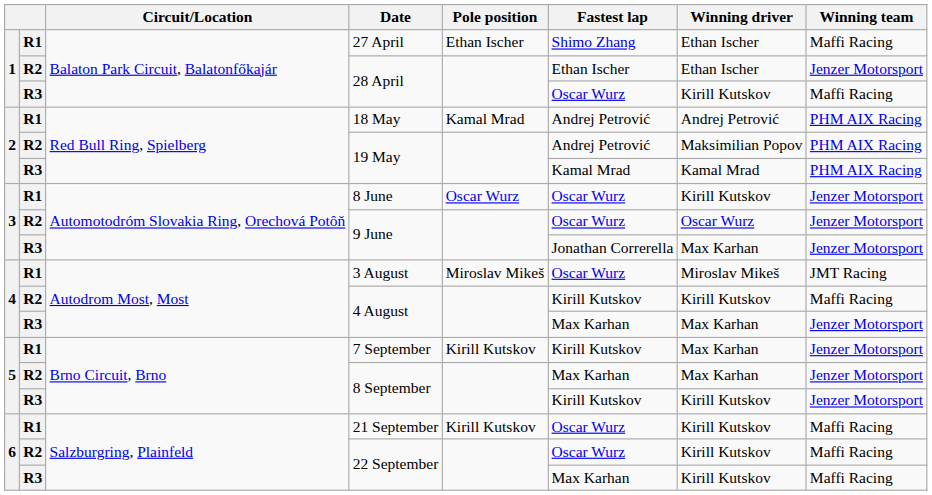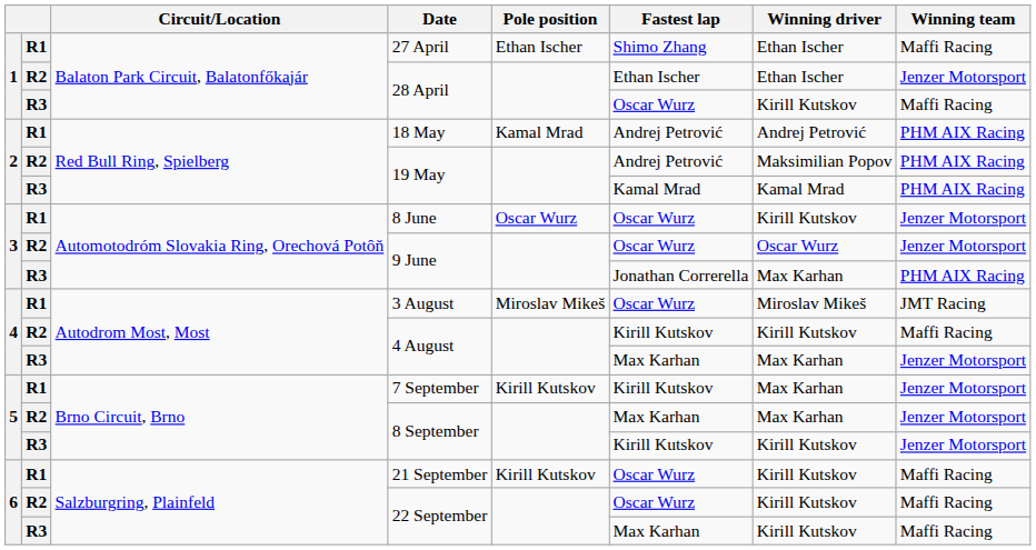 <table class="wikitable" style="font-size: 85%">
 <tr>
 <th colspan=2></th>
 <th>Circuit/Location</th>
 <th>Date</th>
 <th>Pole position</th>
 <th>Fastest lap</th>
 <th>Winning driver</th>
 <th>Winning team</th>
 </tr>
 <tr>
 <th rowspan=3>1</th>
 <th>R1</th>
 <td rowspan=3> <a href='#'>Balaton Park Circuit</a>, <a href='#'>Balatonfőkajár</a></td>
 <td>27 April</td>
 <td> Ethan Ischer</td>
 <td> <a href='#'>Shimo Zhang</a></td>
 <td> Ethan Ischer</td>
 <td> Maffi Racing</td>
 </tr>
 <tr>
 <th>R2</th>
 <td rowspan=2>28 April</td>
 <td rowspan=2></td>
 <td> Ethan Ischer</td>
 <td> Ethan Ischer</td>
 <td> <a href='#'>Jenzer Motorsport</a></td>
 </tr>
 <tr>
 <th>R3</th>
 <td> <a href='#'>Oscar Wurz</a></td>
 <td> Kirill Kutskov</td>
 <td> Maffi Racing</td>
 </tr>
 <tr>
 <th rowspan=3>2</th>
 <th>R1</th>
 <td rowspan=3> <a href='#'>Red Bull Ring</a>, <a href='#'>Spielberg</a></td>
 <td>18 May</td>
 <td> Kamal Mrad</td>
 <td> Andrej Petrović</td>
 <td> Andrej Petrović</td>
 <td> <a href='#'>PHM AIX Racing</a></td>
 </tr>
 <tr>
 <th>R2</th>
 <td rowspan=2>19 May</td>
 <td rowspan=2></td>
 <td> Andrej Petrović</td>
 <td> Maksimilian Popov</td>
 <td> <a href='#'>PHM AIX Racing</a></td>
 </tr>
 <tr>
 <th>R3</th>
 <td> Kamal Mrad</td>
 <td> Kamal Mrad</td>
 <td> <a href='#'>PHM AIX Racing</a></td>
 </tr>
 <tr>
 <th rowspan=3>3</th>
 <th>R1</th>
 <td rowspan=3> <a href='#'>Automotodróm Slovakia Ring</a>, <a href='#'>Orechová Potôň</a></td>
 <td>8 June</td>
 <td> <a href='#'>Oscar Wurz</a></td>
 <td> <a href='#'>Oscar Wurz</a></td>
 <td> Kirill Kutskov</td>
 <td> <a href='#'>Jenzer Motorsport</a></td>
 </tr>
 <tr>
 <th>R2</th>
 <td rowspan=2>9 June</td>
 <td rowspan=2></td>
 <td> <a href='#'>Oscar Wurz</a></td>
 <td> <a href='#'>Oscar Wurz</a></td>
 <td> <a href='#'>Jenzer Motorsport</a></td>
 </tr>
 <tr>
 <th>R3</th>
 <td> Jonathan Correrella</td>
 <td> Max Karhan</td>
-<td> <a href='#'>Jenzer Motorsport</a></td>
+<td> <a href='#'>PHM AIX Racing</a></td>
 </tr>
 <tr>
 <th rowspan=3>4</th>
 <th>R1</th>
 <td rowspan=3> <a href='#'>Autodrom Most</a>, <a href='#'>Most</a></td>
 <td>3 August</td>
 <td> Miroslav Mikeš</td>
 <td> <a href='#'>Oscar Wurz</a></td>
 <td> Miroslav Mikeš</td>
 <td> JMT Racing</td>
 </tr>
 <tr>
 <th>R2</th>
 <td rowspan=2>4 August</td>
 <td rowspan=2></td>
 <td> Kirill Kutskov</td>
 <td> Kirill Kutskov</td>
 <td> Maffi Racing</td>
 </tr>
 <tr>
 <th>R3</th>
 <td> Max Karhan</td>
 <td> Max Karhan</td>
 <td> <a href='#'>Jenzer Motorsport</a></td>
 </tr>
 <tr>
 <th rowspan=3>5</th>
 <th>R1</th>
 <td rowspan=3> <a href='#'>Brno Circuit</a>, <a href='#'>Brno</a></td>
 <td>7 September</td>
 <td> Kirill Kutskov</td>
 <td> Kirill Kutskov</td>
 <td> Max Karhan</td>
 <td> <a href='#'>Jenzer Motorsport</a></td>
 </tr>
 <tr>
 <th>R2</th>
 <td rowspan=2>8 September</td>
 <td rowspan=2></td>
 <td> Max Karhan</td>
 <td> Max Karhan</td>
 <td> <a href='#'>Jenzer Motorsport</a></td>
 </tr>
 <tr>
 <th>R3</th>
 <td> Kirill Kutskov</td>
 <td> Kirill Kutskov</td>
 <td> <a href='#'>Jenzer Motorsport</a></td>
 </tr>
 <tr>
 <th rowspan=3>6</th>
 <th>R1</th>
 <td rowspan=3> <a href='#'>Salzburgring</a>, <a href='#'>Plainfeld</a></td>
 <td>21 September</td>
 <td> Kirill Kutskov</td>
 <td> <a href='#'>Oscar Wurz</a></td>
 <td> Kirill Kutskov</td>
 <td> Maffi Racing</td>
 </tr>
 <tr>
 <th>R2</th>
 <td rowspan=2>22 September</td>
 <td rowspan=2></td>
 <td> <a href='#'>Oscar Wurz</a></td>
 <td> Kirill Kutskov</td>
 <td> Maffi Racing</td>
 </tr>
 <tr>
 <th>R3</th>
 <td> Max Karhan</td>
 <td> Kirill Kutskov</td>
 <td> Maffi Racing</td>
 </tr>
 </table>
